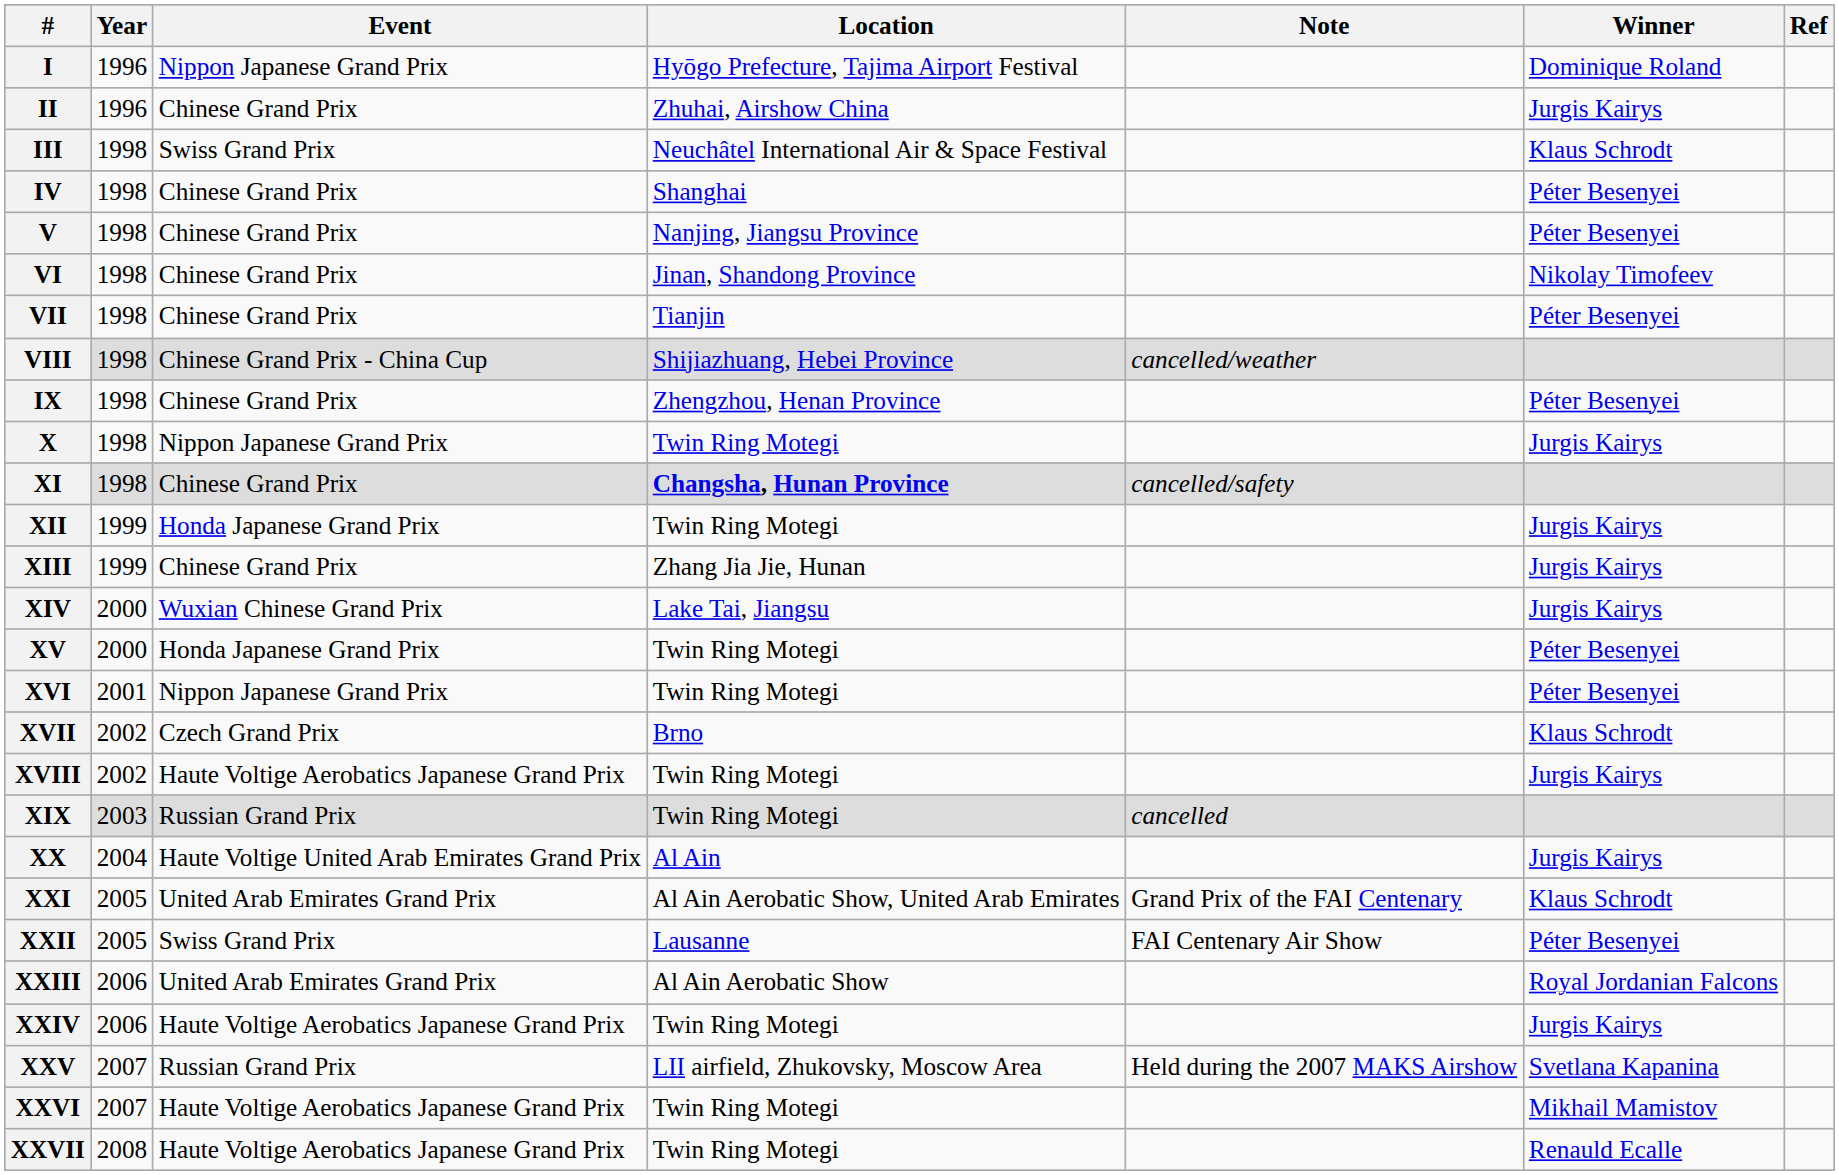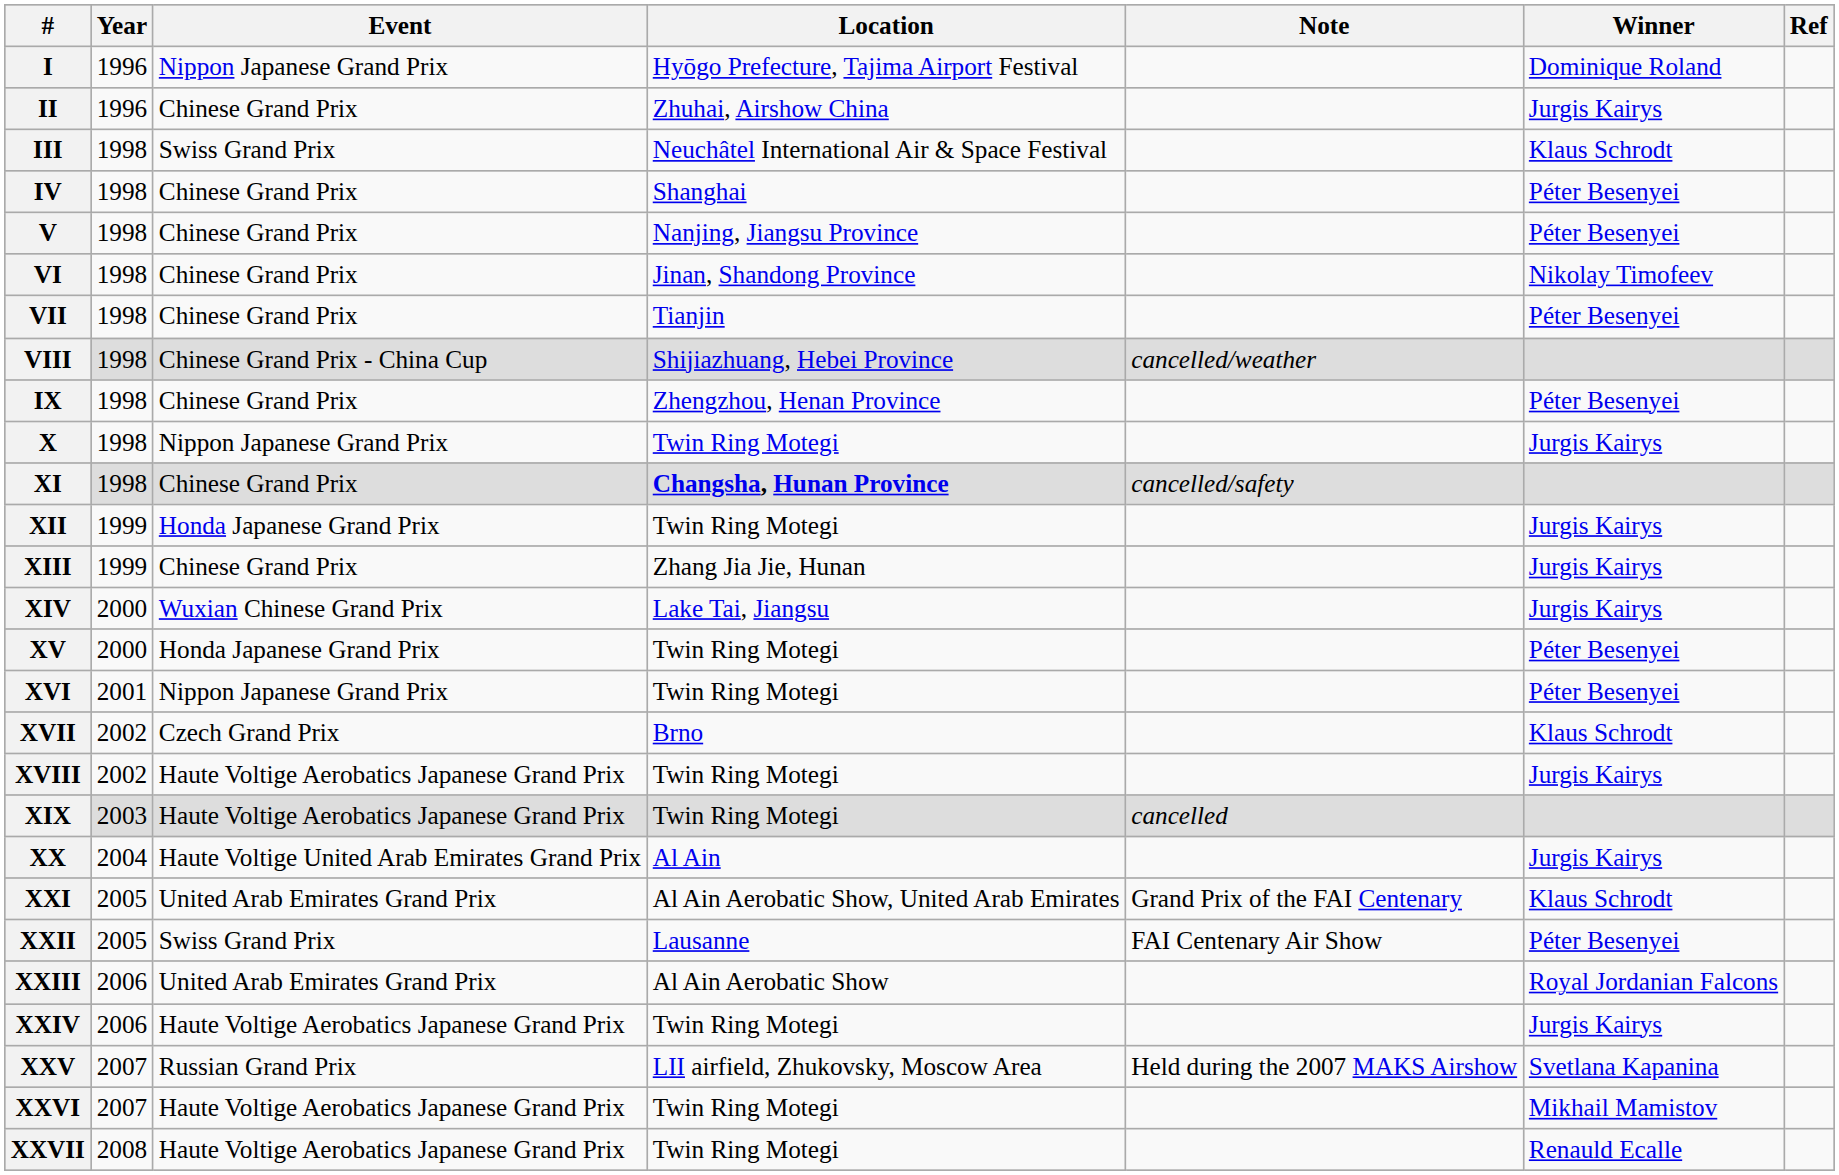 <table class="wikitable" style="font-size: 95%;">
 <tr>
 <th>#</th>
 <th>Year</th>
 <th>Event</th>
 <th>Location</th>
 <th>Note</th>
 <th>Winner</th>
 <th>Ref</th>
 </tr>
 <tr>
 <th>I</th>
 <td>1996</td>
 <td><a href='#'>Nippon</a> Japanese Grand Prix</td>
 <td> <a href='#'>Hyōgo Prefecture</a>, <a href='#'>Tajima Airport</a> Festival</td>
 <td></td>
 <td> <a href='#'>Dominique Roland</a></td>
 <td></td>
 </tr>
 <tr>
 <th>II</th>
 <td>1996</td>
 <td>Chinese Grand Prix</td>
 <td> <a href='#'>Zhuhai</a>, <a href='#'>Airshow China</a></td>
 <td></td>
 <td> <a href='#'>Jurgis Kairys</a></td>
 <td></td>
 </tr>
 <tr>
 <th>III</th>
 <td>1998</td>
 <td>Swiss Grand Prix</td>
 <td> <a href='#'>Neuchâtel</a> International Air & Space Festival</td>
 <td></td>
 <td> <a href='#'>Klaus Schrodt</a></td>
 <td></td>
 </tr>
 <tr>
 <th>IV</th>
 <td>1998</td>
 <td>Chinese Grand Prix</td>
 <td> <a href='#'>Shanghai</a></td>
 <td></td>
 <td> <a href='#'>Péter Besenyei</a></td>
 <td></td>
 </tr>
 <tr>
 <th>V</th>
 <td>1998</td>
 <td>Chinese Grand Prix</td>
 <td> <a href='#'>Nanjing</a>, <a href='#'>Jiangsu Province</a></td>
 <td></td>
 <td> <a href='#'>Péter Besenyei</a></td>
 <td></td>
 </tr>
 <tr>
 <th>VI</th>
 <td>1998</td>
 <td>Chinese Grand Prix</td>
 <td> <a href='#'>Jinan</a>, <a href='#'>Shandong Province</a></td>
 <td></td>
 <td> <a href='#'>Nikolay Timofeev</a></td>
 <td></td>
 </tr>
 <tr>
 <th>VII</th>
 <td>1998</td>
 <td>Chinese Grand Prix</td>
 <td> <a href='#'>Tianjin</a></td>
 <td></td>
 <td> <a href='#'>Péter Besenyei</a></td>
 <td></td>
 </tr>
 <tr style="background:#ddd;">
 <th>VIII</th>
 <td>1998</td>
 <td>Chinese Grand Prix - China Cup</td>
 <td> <a href='#'>Shijiazhuang</a>, <a href='#'>Hebei Province</a></td>
 <td><em>cancelled/weather</em></td>
 <td></td>
 <td></td>
 </tr>
 <tr>
 <th>IX</th>
 <td>1998</td>
 <td>Chinese Grand Prix</td>
 <td> <a href='#'>Zhengzhou</a>, <a href='#'>Henan Province</a></td>
 <td></td>
 <td> <a href='#'>Péter Besenyei</a></td>
 <td></td>
 </tr>
 <tr>
 <th>X</th>
 <td>1998</td>
 <td>Nippon Japanese Grand Prix</td>
 <td> <a href='#'>Twin Ring Motegi</a></td>
 <td></td>
 <td> <a href='#'>Jurgis Kairys</a></td>
 <td></td>
 </tr>
 <tr style="background:#ddd;">
 <th>XI</th>
 <td>1998</td>
 <td>Chinese Grand Prix</td>
 <td><strong> <a href='#'>Changsha</a>, <a href='#'>Hunan Province</a></strong></td>
 <td><em>cancelled/safety</em></td>
 <td></td>
 <td></td>
 </tr>
 <tr>
 <th>XII</th>
 <td>1999</td>
 <td><a href='#'>Honda</a> Japanese Grand Prix</td>
 <td> Twin Ring Motegi</td>
 <td></td>
 <td> <a href='#'>Jurgis Kairys</a></td>
 <td></td>
 </tr>
 <tr>
 <th>XIII</th>
 <td>1999</td>
 <td>Chinese Grand Prix</td>
 <td> Zhang Jia Jie, Hunan</td>
 <td></td>
 <td> <a href='#'>Jurgis Kairys</a></td>
 <td></td>
 </tr>
 <tr>
 <th>XIV</th>
 <td>2000</td>
 <td><a href='#'>Wuxian</a> Chinese Grand Prix</td>
 <td> <a href='#'>Lake Tai</a>, <a href='#'>Jiangsu</a></td>
 <td></td>
 <td> <a href='#'>Jurgis Kairys</a></td>
 <td></td>
 </tr>
 <tr>
 <th>XV</th>
 <td>2000</td>
 <td>Honda Japanese Grand Prix</td>
 <td> Twin Ring Motegi</td>
 <td></td>
 <td> <a href='#'>Péter Besenyei</a></td>
 <td></td>
 </tr>
 <tr>
 <th>XVI</th>
 <td>2001</td>
 <td>Nippon Japanese Grand Prix</td>
 <td> Twin Ring Motegi</td>
 <td></td>
 <td> <a href='#'>Péter Besenyei</a></td>
 <td></td>
 </tr>
 <tr>
 <th>XVII</th>
 <td>2002</td>
 <td>Czech Grand Prix</td>
 <td> <a href='#'>Brno</a></td>
 <td></td>
 <td> <a href='#'>Klaus Schrodt</a></td>
 <td></td>
 </tr>
 <tr>
 <th>XVIII</th>
 <td>2002</td>
 <td>Haute Voltige Aerobatics Japanese Grand Prix</td>
 <td> Twin Ring Motegi</td>
 <td></td>
 <td> <a href='#'>Jurgis Kairys</a></td>
 <td></td>
 </tr>
 <tr style="background:#ddd;">
 <th>XIX</th>
 <td>2003</td>
-<td>Russian Grand Prix</td>
+<td>Haute Voltige Aerobatics Japanese Grand Prix</td>
 <td> Twin Ring Motegi</td>
 <td><em>cancelled</em></td>
 <td></td>
 <td></td>
 </tr>
 <tr>
 <th>XX</th>
 <td>2004</td>
 <td>Haute Voltige United Arab Emirates Grand Prix</td>
 <td> <a href='#'>Al Ain</a></td>
 <td></td>
 <td> <a href='#'>Jurgis Kairys</a></td>
 <td></td>
 </tr>
 <tr>
 <th>XXI</th>
 <td>2005</td>
 <td>United Arab Emirates Grand Prix</td>
 <td> Al Ain Aerobatic Show, United Arab Emirates</td>
 <td>Grand Prix of the FAI <a href='#'>Centenary</a></td>
 <td> <a href='#'>Klaus Schrodt</a></td>
 <td></td>
 </tr>
 <tr>
 <th>XXII</th>
 <td>2005</td>
 <td>Swiss Grand Prix</td>
 <td> <a href='#'>Lausanne</a></td>
 <td>FAI Centenary Air Show</td>
 <td> <a href='#'>Péter Besenyei</a></td>
 <td></td>
 </tr>
 <tr>
 <th>XXIII</th>
 <td>2006</td>
 <td>United Arab Emirates Grand Prix</td>
 <td> Al Ain Aerobatic Show</td>
 <td></td>
 <td> <a href='#'>Royal Jordanian Falcons</a></td>
 <td></td>
 </tr>
 <tr>
 <th>XXIV</th>
 <td>2006</td>
 <td>Haute Voltige Aerobatics Japanese Grand Prix</td>
 <td> Twin Ring Motegi</td>
 <td></td>
 <td> <a href='#'>Jurgis Kairys</a></td>
 <td></td>
 </tr>
 <tr>
 <th>XXV</th>
 <td>2007</td>
 <td>Russian Grand Prix</td>
 <td> <a href='#'>LII</a> airfield, Zhukovsky, Moscow Area</td>
 <td>Held during the 2007 <a href='#'>MAKS Airshow</a></td>
 <td> <a href='#'>Svetlana Kapanina</a></td>
 <td></td>
 </tr>
 <tr>
 <th>XXVI</th>
 <td>2007</td>
 <td>Haute Voltige Aerobatics Japanese Grand Prix</td>
 <td> Twin Ring Motegi</td>
 <td></td>
 <td> <a href='#'>Mikhail Mamistov</a></td>
 <td></td>
 </tr>
 <tr>
 <th>XXVII</th>
 <td>2008</td>
 <td>Haute Voltige Aerobatics Japanese Grand Prix</td>
 <td> Twin Ring Motegi</td>
 <td></td>
 <td> <a href='#'>Renauld Ecalle</a></td>
 <td></td>
 </tr>
 </table>
